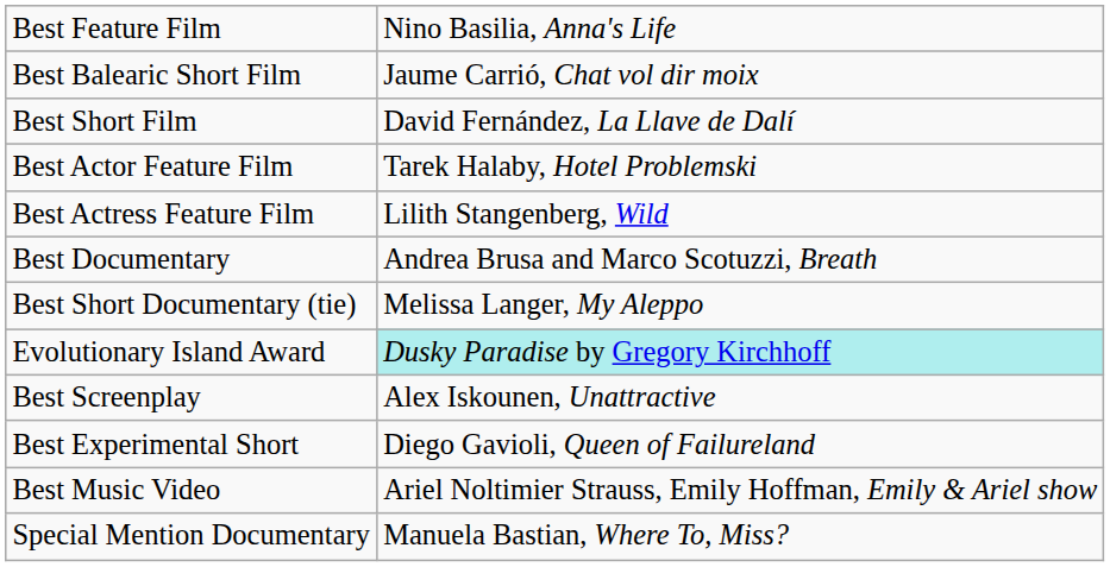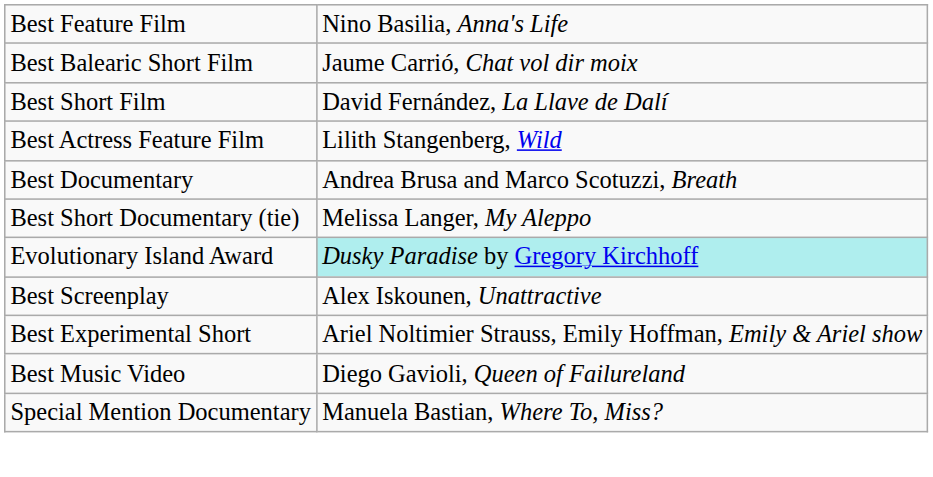 <table class="wikitable">
 <tr>
 <td>Best Feature Film</td>
 <td>Nino Basilia, <em>Anna's Life</em></td>
 </tr>
 <tr>
 <td>Best Balearic Short Film</td>
 <td>Jaume Carrió, <em>Chat vol dir moix</em></td>
 </tr>
 <tr>
 <td>Best Short Film</td>
 <td>David Fernández, <em>La Llave de Dalí</em></td>
-</tr>
-<tr>
-<td>Best Actor Feature Film</td>
-<td>Tarek Halaby, <em>Hotel Problemski</em></td>
 </tr>
 <tr>
 <td>Best Actress Feature Film</td>
 <td>Lilith Stangenberg, <em><a href='#'>Wild</a></em></td>
 </tr>
 <tr>
 <td>Best Documentary</td>
 <td>Andrea Brusa and Marco Scotuzzi, <em>Breath</em></td>
 </tr>
 <tr>
 <td>Best Short Documentary (tie)</td>
 <td>Melissa Langer, <em>My Aleppo</em></td>
 </tr>
 <tr>
 <td>Evolutionary Island Award</td>
 <td style="background: paleturquoise;"><em>Dusky Paradise</em> by <a href='#'>Gregory Kirchhoff</a></td>
 </tr>
 <tr>
 <td>Best Screenplay</td>
 <td>Alex Iskounen, <em>Unattractive</em></td>
 </tr>
 <tr>
 <td>Best Experimental Short</td>
-<td>Diego Gavioli, <em>Queen of Failureland</em></td>
+<td>Ariel Noltimier Strauss, Emily Hoffman, <em>Emily & Ariel show</em></td>
 </tr>
 <tr>
 <td>Best Music Video</td>
-<td>Ariel Noltimier Strauss, Emily Hoffman, <em>Emily & Ariel show</em></td>
+<td>Diego Gavioli, <em>Queen of Failureland</em></td>
 </tr>
 <tr>
 <td>Special Mention Documentary</td>
 <td>Manuela Bastian, <em>Where To, Miss?</em></td>
 </tr>
 </table>
